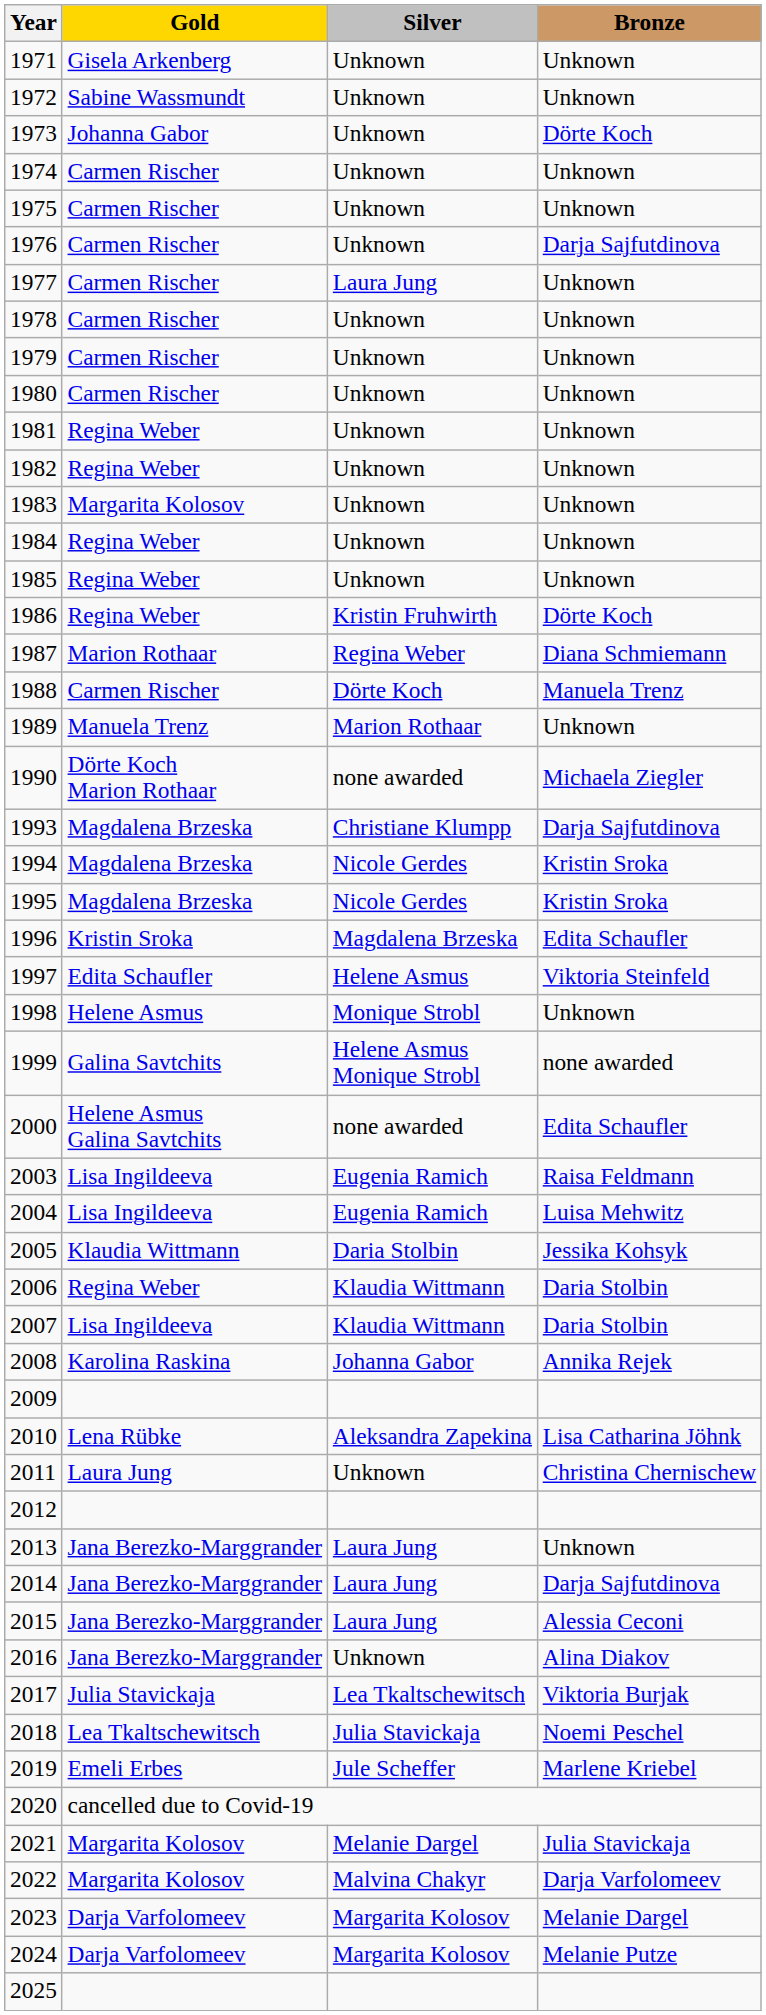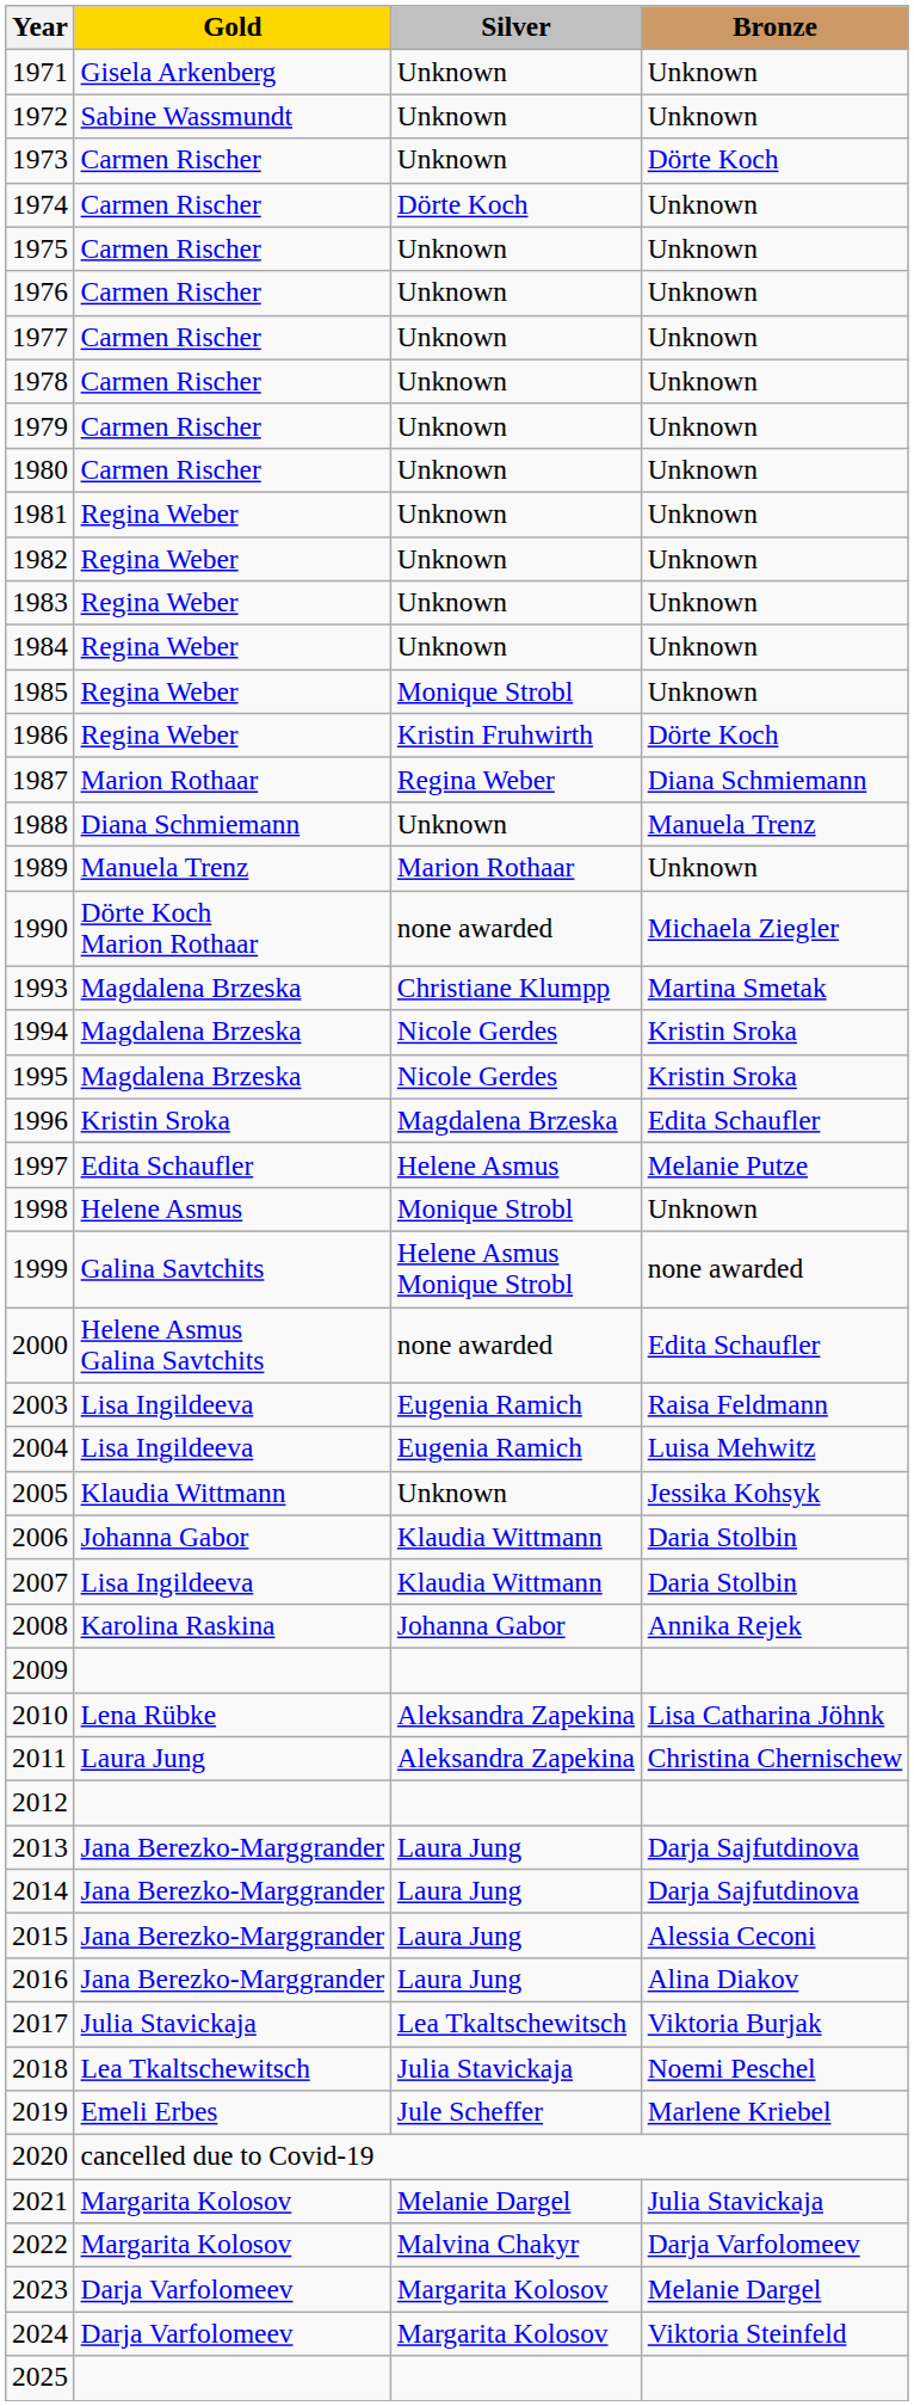 <table class="wikitable">
 <tr>
 <th>Year</th>
 <td align="center" bgcolor="gold"><strong>Gold</strong></td>
 <td align="center" bgcolor="silver"><strong>Silver</strong></td>
 <td align="center" bgcolor="cc9966"><strong>Bronze</strong></td>
 </tr>
 <tr>
 <td>1971</td>
 <td><a href='#'>Gisela Arkenberg</a></td>
 <td>Unknown</td>
 <td>Unknown</td>
 </tr>
 <tr>
 <td>1972</td>
 <td><a href='#'>Sabine Wassmundt</a></td>
 <td>Unknown</td>
 <td>Unknown</td>
 </tr>
 <tr>
 <td>1973</td>
-<td><a href='#'>Johanna Gabor</a></td>
+<td><a href='#'>Carmen Rischer</a></td>
 <td>Unknown</td>
 <td><a href='#'>Dörte Koch</a></td>
 </tr>
 <tr>
 <td>1974</td>
 <td><a href='#'>Carmen Rischer</a></td>
-<td>Unknown</td>
+<td><a href='#'>Dörte Koch</a></td>
 <td>Unknown</td>
 </tr>
 <tr>
 <td>1975</td>
 <td><a href='#'>Carmen Rischer</a></td>
 <td>Unknown</td>
 <td>Unknown</td>
 </tr>
 <tr>
 <td>1976</td>
 <td><a href='#'>Carmen Rischer</a></td>
 <td>Unknown</td>
-<td><a href='#'>Darja Sajfutdinova</a></td>
+<td>Unknown</td>
 </tr>
 <tr>
 <td>1977</td>
 <td><a href='#'>Carmen Rischer</a></td>
-<td><a href='#'>Laura Jung</a></td>
+<td>Unknown</td>
 <td>Unknown</td>
 </tr>
 <tr>
 <td>1978</td>
 <td><a href='#'>Carmen Rischer</a></td>
 <td>Unknown</td>
 <td>Unknown</td>
 </tr>
 <tr>
 <td>1979</td>
 <td><a href='#'>Carmen Rischer</a></td>
 <td>Unknown</td>
 <td>Unknown</td>
 </tr>
 <tr>
 <td>1980</td>
 <td><a href='#'>Carmen Rischer</a></td>
 <td>Unknown</td>
 <td>Unknown</td>
 </tr>
 <tr>
 <td>1981</td>
 <td><a href='#'>Regina Weber</a></td>
 <td>Unknown</td>
 <td>Unknown</td>
 </tr>
 <tr>
 <td>1982</td>
 <td><a href='#'>Regina Weber</a></td>
 <td>Unknown</td>
 <td>Unknown</td>
 </tr>
 <tr>
 <td>1983</td>
-<td><a href='#'>Margarita Kolosov</a></td>
+<td><a href='#'>Regina Weber</a></td>
 <td>Unknown</td>
 <td>Unknown</td>
 </tr>
 <tr>
 <td>1984</td>
 <td><a href='#'>Regina Weber</a></td>
 <td>Unknown</td>
 <td>Unknown</td>
 </tr>
 <tr>
 <td>1985</td>
 <td><a href='#'>Regina Weber</a></td>
-<td>Unknown</td>
+<td><a href='#'>Monique Strobl</a></td>
 <td>Unknown</td>
 </tr>
 <tr>
 <td>1986</td>
 <td><a href='#'>Regina Weber</a></td>
 <td><a href='#'>Kristin Fruhwirth</a></td>
 <td><a href='#'>Dörte Koch</a></td>
 </tr>
 <tr>
 <td>1987</td>
 <td><a href='#'>Marion Rothaar</a></td>
 <td><a href='#'>Regina Weber</a></td>
 <td><a href='#'>Diana Schmiemann</a></td>
 </tr>
 <tr>
 <td>1988</td>
-<td><a href='#'>Carmen Rischer</a></td>
-<td><a href='#'>Dörte Koch</a></td>
+<td><a href='#'>Diana Schmiemann</a></td>
+<td>Unknown</td>
 <td><a href='#'>Manuela Trenz</a></td>
 </tr>
 <tr>
 <td>1989</td>
 <td><a href='#'>Manuela Trenz</a></td>
 <td><a href='#'>Marion Rothaar</a></td>
 <td>Unknown</td>
 </tr>
 <tr>
 <td>1990</td>
 <td><a href='#'>Dörte Koch</a><br><a href='#'>Marion Rothaar</a></td>
 <td>none awarded</td>
 <td><a href='#'>Michaela Ziegler</a></td>
 </tr>
 <tr>
 <td>1993</td>
 <td><a href='#'>Magdalena Brzeska</a></td>
 <td><a href='#'>Christiane Klumpp</a></td>
-<td><a href='#'>Darja Sajfutdinova</a></td>
+<td><a href='#'>Martina Smetak</a></td>
 </tr>
 <tr>
 <td>1994</td>
 <td><a href='#'>Magdalena Brzeska</a></td>
 <td><a href='#'>Nicole Gerdes</a></td>
 <td><a href='#'>Kristin Sroka</a></td>
 </tr>
 <tr>
 <td>1995</td>
 <td><a href='#'>Magdalena Brzeska</a></td>
 <td><a href='#'>Nicole Gerdes</a></td>
 <td><a href='#'>Kristin Sroka</a></td>
 </tr>
 <tr>
 <td>1996</td>
 <td><a href='#'>Kristin Sroka</a></td>
 <td><a href='#'>Magdalena Brzeska</a></td>
 <td><a href='#'>Edita Schaufler</a></td>
 </tr>
 <tr>
 <td>1997</td>
 <td><a href='#'>Edita Schaufler</a></td>
 <td><a href='#'>Helene Asmus</a></td>
-<td><a href='#'>Viktoria Steinfeld</a></td>
+<td><a href='#'>Melanie Putze</a></td>
 </tr>
 <tr>
 <td>1998</td>
 <td><a href='#'>Helene Asmus</a></td>
 <td><a href='#'>Monique Strobl</a></td>
 <td>Unknown</td>
 </tr>
 <tr>
 <td>1999</td>
 <td><a href='#'>Galina Savtchits</a></td>
 <td><a href='#'>Helene Asmus</a><br><a href='#'>Monique Strobl</a></td>
 <td>none awarded</td>
 </tr>
 <tr>
 <td>2000</td>
 <td><a href='#'>Helene Asmus</a><br><a href='#'>Galina Savtchits</a></td>
 <td>none awarded</td>
 <td><a href='#'>Edita Schaufler</a></td>
 </tr>
 <tr>
 <td>2003</td>
 <td><a href='#'>Lisa Ingildeeva</a></td>
 <td><a href='#'>Eugenia Ramich</a></td>
 <td><a href='#'>Raisa Feldmann</a></td>
 </tr>
 <tr>
 <td>2004</td>
 <td><a href='#'>Lisa Ingildeeva</a></td>
 <td><a href='#'>Eugenia Ramich</a></td>
 <td><a href='#'>Luisa Mehwitz</a></td>
 </tr>
 <tr>
 <td>2005</td>
 <td><a href='#'>Klaudia Wittmann</a></td>
-<td><a href='#'>Daria Stolbin</a></td>
+<td>Unknown</td>
 <td><a href='#'>Jessika Kohsyk</a></td>
 </tr>
 <tr>
 <td>2006</td>
-<td><a href='#'>Regina Weber</a></td>
+<td><a href='#'>Johanna Gabor</a></td>
 <td><a href='#'>Klaudia Wittmann</a></td>
 <td><a href='#'>Daria Stolbin</a></td>
 </tr>
 <tr>
 <td>2007</td>
 <td><a href='#'>Lisa Ingildeeva</a></td>
 <td><a href='#'>Klaudia Wittmann</a></td>
 <td><a href='#'>Daria Stolbin</a></td>
 </tr>
 <tr>
 <td>2008</td>
 <td><a href='#'>Karolina Raskina</a></td>
 <td><a href='#'>Johanna Gabor</a></td>
 <td><a href='#'>Annika Rejek</a></td>
 </tr>
 <tr>
 <td>2009</td>
 <td></td>
 <td></td>
 <td></td>
 </tr>
 <tr>
 <td>2010</td>
 <td><a href='#'>Lena Rübke</a></td>
 <td><a href='#'>Aleksandra Zapekina</a></td>
 <td><a href='#'>Lisa Catharina Jöhnk</a></td>
 </tr>
 <tr>
 <td>2011</td>
 <td><a href='#'>Laura Jung</a></td>
-<td>Unknown</td>
+<td><a href='#'>Aleksandra Zapekina</a></td>
 <td><a href='#'>Christina Chernischew</a></td>
 </tr>
 <tr>
 <td>2012</td>
 <td></td>
 <td></td>
 <td></td>
 </tr>
 <tr>
 <td>2013</td>
 <td><a href='#'>Jana Berezko-Marggrander</a></td>
 <td><a href='#'>Laura Jung</a></td>
-<td>Unknown</td>
+<td><a href='#'>Darja Sajfutdinova</a></td>
 </tr>
 <tr>
 <td>2014</td>
 <td><a href='#'>Jana Berezko-Marggrander</a></td>
 <td><a href='#'>Laura Jung</a></td>
 <td><a href='#'>Darja Sajfutdinova</a></td>
 </tr>
 <tr>
 <td>2015</td>
 <td><a href='#'>Jana Berezko-Marggrander</a></td>
 <td><a href='#'>Laura Jung</a></td>
 <td><a href='#'>Alessia Ceconi</a></td>
 </tr>
 <tr>
 <td>2016</td>
 <td><a href='#'>Jana Berezko-Marggrander</a></td>
-<td>Unknown</td>
+<td><a href='#'>Laura Jung</a></td>
 <td><a href='#'>Alina Diakov</a></td>
 </tr>
 <tr>
 <td>2017</td>
 <td><a href='#'>Julia Stavickaja</a></td>
 <td><a href='#'>Lea Tkaltschewitsch</a></td>
 <td><a href='#'>Viktoria Burjak</a></td>
 </tr>
 <tr>
 <td>2018</td>
 <td><a href='#'>Lea Tkaltschewitsch</a></td>
 <td><a href='#'>Julia Stavickaja</a></td>
 <td><a href='#'>Noemi Peschel</a></td>
 </tr>
 <tr>
 <td>2019</td>
 <td><a href='#'>Emeli Erbes</a></td>
 <td><a href='#'>Jule Scheffer</a></td>
 <td><a href='#'>Marlene Kriebel</a></td>
 </tr>
 <tr>
 <td>2020</td>
 <td colspan="3">cancelled due to Covid-19</td>
 </tr>
 <tr>
 <td>2021</td>
 <td><a href='#'>Margarita Kolosov</a></td>
 <td><a href='#'>Melanie Dargel</a></td>
 <td><a href='#'>Julia Stavickaja</a></td>
 </tr>
 <tr>
 <td>2022</td>
 <td><a href='#'>Margarita Kolosov</a></td>
 <td><a href='#'>Malvina Chakyr</a></td>
 <td><a href='#'>Darja Varfolomeev</a></td>
 </tr>
 <tr>
 <td>2023</td>
 <td><a href='#'>Darja Varfolomeev</a></td>
 <td><a href='#'>Margarita Kolosov</a></td>
 <td><a href='#'>Melanie Dargel</a></td>
 </tr>
 <tr>
 <td>2024</td>
 <td><a href='#'>Darja Varfolomeev</a></td>
 <td><a href='#'>Margarita Kolosov</a></td>
-<td><a href='#'>Melanie Putze</a></td>
+<td><a href='#'>Viktoria Steinfeld</a></td>
 </tr>
 <tr>
 <td>2025</td>
 <td></td>
 <td></td>
 <td></td>
 </tr>
 </table>
